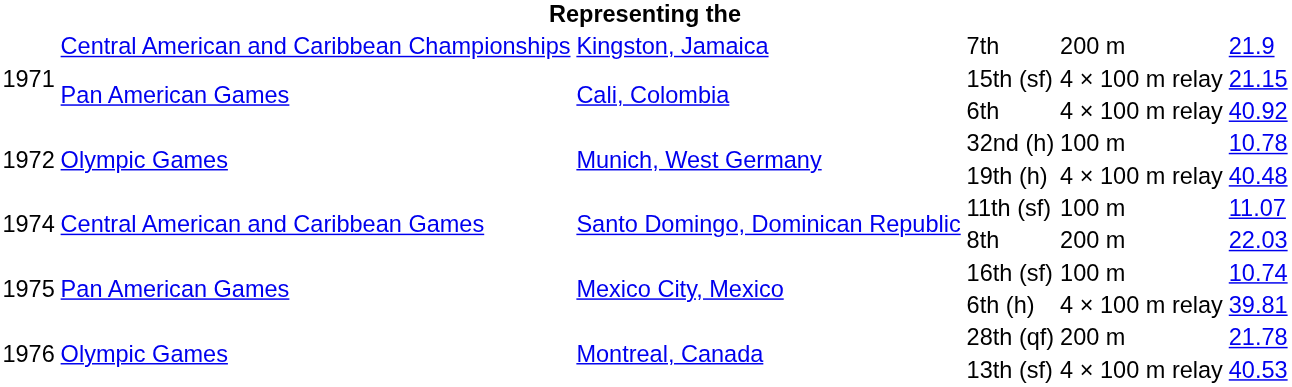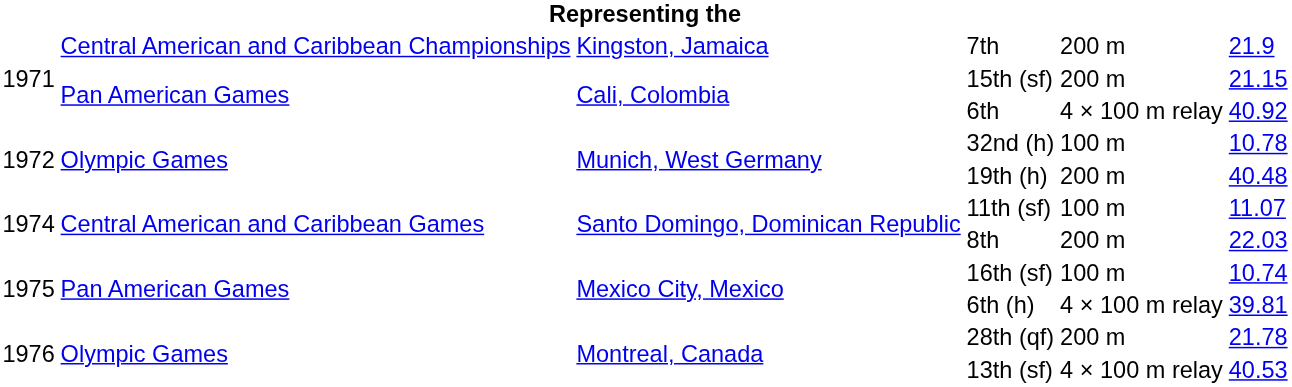 <table>
 <tr>
 <th colspan="6">Representing the </th>
 </tr>
 <tr>
 <td rowspan=3>1971</td>
 <td><a href='#'>Central American and Caribbean Championships</a></td>
 <td><a href='#'>Kingston, Jamaica</a></td>
 <td>7th</td>
 <td>200 m</td>
 <td><a href='#'>21.9</a></td>
 </tr>
 <tr>
 <td rowspan=2><a href='#'>Pan American Games</a></td>
 <td rowspan=2><a href='#'>Cali, Colombia</a></td>
 <td>15th (sf)</td>
-<td>4 × 100 m relay</td>
+<td>200 m</td>
 <td><a href='#'>21.15</a></td>
 </tr>
 <tr>
 <td>6th</td>
 <td>4 × 100 m relay</td>
 <td><a href='#'>40.92</a></td>
 </tr>
 <tr>
 <td rowspan=2>1972</td>
 <td rowspan=2><a href='#'>Olympic Games</a></td>
 <td rowspan=2><a href='#'>Munich, West Germany</a></td>
 <td>32nd (h)</td>
 <td>100 m</td>
 <td><a href='#'>10.78</a></td>
 </tr>
 <tr>
 <td>19th (h)</td>
-<td>4 × 100 m relay</td>
+<td>200 m</td>
 <td><a href='#'>40.48</a></td>
 </tr>
 <tr>
 <td rowspan=2>1974</td>
 <td rowspan=2><a href='#'>Central American and Caribbean Games</a></td>
 <td rowspan=2><a href='#'>Santo Domingo, Dominican Republic</a></td>
 <td>11th (sf)</td>
 <td>100 m</td>
 <td><a href='#'>11.07</a></td>
 </tr>
 <tr>
 <td>8th</td>
 <td>200 m</td>
 <td><a href='#'>22.03</a></td>
 </tr>
 <tr>
 <td rowspan=2>1975</td>
 <td rowspan=2><a href='#'>Pan American Games</a></td>
 <td rowspan=2><a href='#'>Mexico City, Mexico</a></td>
 <td>16th (sf)</td>
 <td>100 m</td>
 <td><a href='#'>10.74</a></td>
 </tr>
 <tr>
 <td>6th (h)</td>
 <td>4 × 100 m relay</td>
 <td><a href='#'>39.81</a></td>
 </tr>
 <tr>
 <td rowspan=2>1976</td>
 <td rowspan=2><a href='#'>Olympic Games</a></td>
 <td rowspan=2><a href='#'>Montreal, Canada</a></td>
 <td>28th (qf)</td>
 <td>200 m</td>
 <td><a href='#'>21.78</a></td>
 </tr>
 <tr>
 <td>13th (sf)</td>
 <td>4 × 100 m relay</td>
 <td><a href='#'>40.53</a></td>
 </tr>
 </table>
